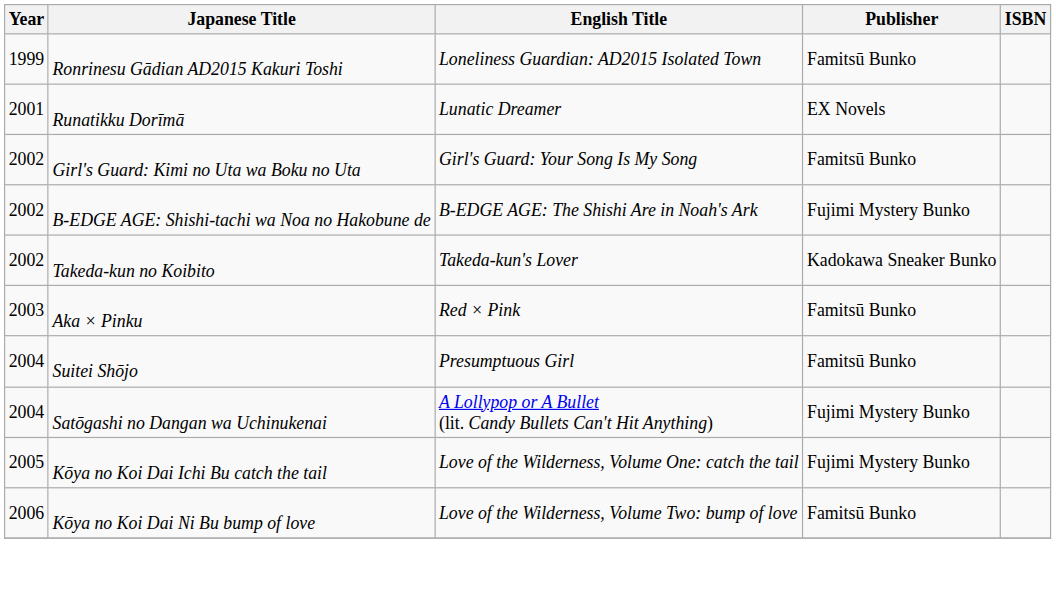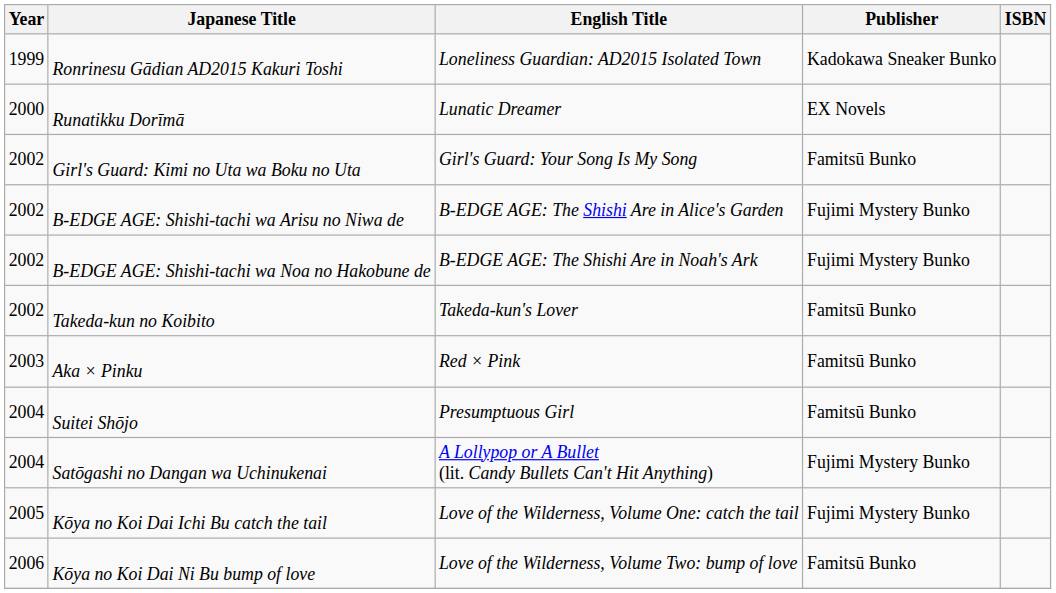 <table class="wikitable" style="font-size: 95%;">
 <tr>
 <th>Year</th>
 <th>Japanese Title</th>
 <th>English Title</th>
 <th>Publisher</th>
 <th>ISBN</th>
 </tr>
 <tr>
 <td>1999</td>
 <td><br><em>Ronrinesu Gādian AD2015 Kakuri Toshi</em></td>
 <td><em>Loneliness Guardian: AD2015 Isolated Town</em></td>
-<td>Famitsū Bunko</td>
+<td>Kadokawa Sneaker Bunko</td>
 <td></td>
 </tr>
 <tr>
-<td>2001</td>
+<td>2000</td>
 <td><br><em>Runatikku Dorīmā</em></td>
 <td><em>Lunatic Dreamer</em></td>
 <td>EX Novels</td>
 <td></td>
 </tr>
 <tr>
 <td>2002</td>
 <td><br><em>Girl's Guard: Kimi no Uta wa Boku no Uta</em></td>
 <td><em>Girl's Guard: Your Song Is My Song</em></td>
 <td>Famitsū Bunko</td>
 <td></td>
 </tr>
 <tr>
 <td>2002</td>
+<td><br><em>B-EDGE AGE: Shishi-tachi wa Arisu no Niwa de</em></td>
+<td><em>B-EDGE AGE: The <a href='#'>Shishi</a> Are in Alice's Garden</em></td>
+<td>Fujimi Mystery Bunko</td>
+<td></td>
+</tr>
+<tr>
+<td>2002</td>
 <td><br><em>B-EDGE AGE: Shishi-tachi wa Noa no Hakobune de</em></td>
 <td><em>B-EDGE AGE: The Shishi Are in Noah's Ark</em></td>
 <td>Fujimi Mystery Bunko</td>
 <td></td>
 </tr>
 <tr>
 <td>2002</td>
 <td><br><em>Takeda-kun no Koibito</em></td>
 <td><em>Takeda-kun's Lover</em></td>
-<td>Kadokawa Sneaker Bunko</td>
+<td>Famitsū Bunko</td>
 <td></td>
 </tr>
 <tr>
 <td>2003</td>
 <td><br><em>Aka × Pinku</em></td>
 <td><em>Red × Pink</em></td>
 <td>Famitsū Bunko</td>
 <td></td>
 </tr>
 <tr>
 <td>2004</td>
 <td><br><em>Suitei Shōjo</em></td>
 <td><em>Presumptuous Girl</em></td>
 <td>Famitsū Bunko</td>
 <td></td>
 </tr>
 <tr>
 <td>2004</td>
 <td><br><em>Satōgashi no Dangan wa Uchinukenai</em></td>
 <td><em><a href='#'>A Lollypop or A Bullet</a></em><br>(lit. <em>Candy Bullets Can't Hit Anything</em>)</td>
 <td>Fujimi Mystery Bunko</td>
 <td></td>
 </tr>
 <tr>
 <td>2005</td>
 <td><br><em>Kōya no Koi Dai Ichi Bu catch the tail</em></td>
 <td><em>Love of the Wilderness, Volume One: catch the tail</em></td>
 <td>Fujimi Mystery Bunko</td>
 <td></td>
 </tr>
 <tr>
 <td>2006</td>
 <td><br><em>Kōya no Koi Dai Ni Bu bump of love</em></td>
 <td><em>Love of the Wilderness, Volume Two: bump of love</em></td>
 <td>Famitsū Bunko</td>
 <td></td>
 </tr>
 <tr>
 </tr>
 </table>
